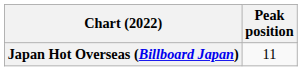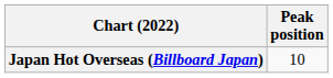 <table class="wikitable plainrowheaders" style="text-align:center">
 <tr>
 <th scope="col">Chart (2022)</th>
 <th scope="col">Peak<br>position</th>
 </tr>
 <tr>
 <th scope="row">Japan Hot Overseas (<em><a href='#'>Billboard Japan</a></em>)</th>
-<td>11</td>
+<td>10</td>
 </tr>
 </table>
